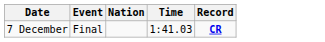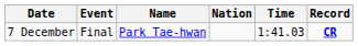 <table class=wikitable style=text-align:center>
 <tr>
 <th>Date</th>
 <th>Event</th>
+<th>Name</th>
 <th>Nation</th>
 <th>Time</th>
 <th>Record</th>
 </tr>
 <tr>
 <td>7 December</td>
 <td>Final</td>
+<td align=left><a href='#'>Park Tae-hwan</a></td>
 <td align=left></td>
 <td>1:41.03</td>
 <td><strong><a href='#'>CR</a></strong></td>
 </tr>
 </table>
